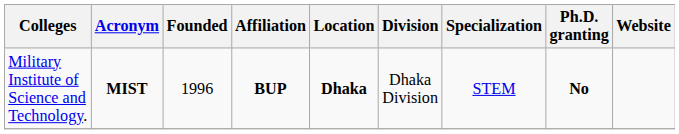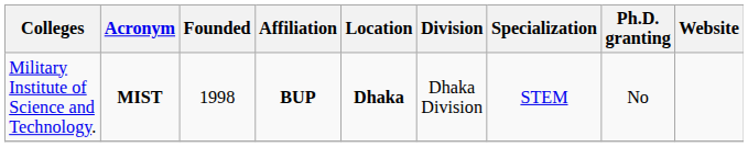 <table class="wikitable sortable mw-datatable static-row-numbers">
 <tr>
 <th Universityss="unsortable">Colleges</th>
 <th><a href='#'>Acronym</a></th>
 <th>Founded</th>
 <th>Affiliation</th>
 <th>Location</th>
 <th>Division</th>
 <th>Specialization</th>
 <th>Ph.D. granting</th>
 <th>Website</th>
 </tr>
 <tr>
 <td style="width:40%;"><a href='#'>Military Institute of Science and Technology</a>.</td>
 <td style="text-align:center; width:5%;"><strong>MIST</strong></td>
-<td style="text-align:center; width:5%;">1996</td>
+<td style="text-align:center; width:5%;">1998</td>
 <td style="text-align:center; width:5%;"><strong>BUP</strong></td>
 <td style="text-align:center; width:7%;"><strong>Dhaka</strong></td>
 <td style="text-align:center;">Dhaka Division</td>
 <td style="text-align:center;"><a href='#'>STEM</a></td>
-<td style="text-align:center;"><strong>No</strong></td>
+<td style="text-align:center;">No</td>
 <td style="text-align:center;"></td>
 </tr>
 <tr>
 </tr>
 </table>
